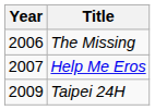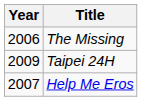 <table class="wikitable sortable">
 <tr>
 <th>Year</th>
 <th>Title</th>
 </tr>
 <tr>
 <td>2006</td>
 <td><em>The Missing</em></td>
 </tr>
 <tr>
+<td>2009</td>
+<td><em>Taipei 24H</em></td>
+</tr>
+<tr>
 <td>2007</td>
 <td><em><a href='#'>Help Me Eros</a></em></td>
 </tr>
-<tr>
-<td>2009</td>
-<td><em>Taipei 24H</em></td>
-</tr>
 </table>
